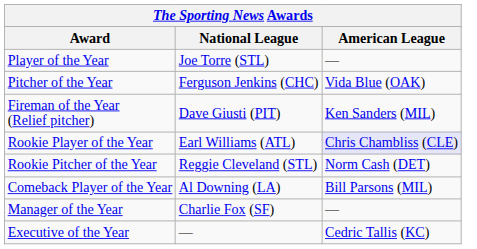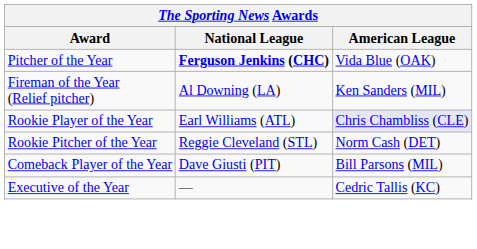 <table class="wikitable">
 <tr>
 <th colspan="3"><em><a href='#'>The Sporting News</a></em> <a href='#'>Awards</a></th>
 </tr>
 <tr>
 <th>Award</th>
 <th>National League</th>
 <th>American League</th>
 </tr>
 <tr>
-<td><a href='#'>Player of the Year</a></td>
-<td><a href='#'>Joe Torre</a> (<a href='#'>STL</a>)</td>
-<td>—</td>
-</tr>
-<tr>
 <td><a href='#'>Pitcher of the Year</a></td>
-<td><a href='#'>Ferguson Jenkins</a> (<a href='#'>CHC</a>)</td>
+<td><strong><a href='#'>Ferguson Jenkins</a> (<a href='#'>CHC</a>)</strong></td>
 <td><a href='#'>Vida Blue</a> (<a href='#'>OAK</a>)</td>
 </tr>
 <tr>
 <td><a href='#'>Fireman of the Year</a><br>(<a href='#'>Relief pitcher</a>)</td>
-<td><a href='#'>Dave Giusti</a> (<a href='#'>PIT</a>)</td>
+<td><a href='#'>Al Downing</a> (<a href='#'>LA</a>)</td>
 <td><a href='#'>Ken Sanders</a> (<a href='#'>MIL</a>)</td>
 </tr>
 <tr>
 <td><a href='#'>Rookie Player of the Year</a></td>
 <td><a href='#'>Earl Williams</a> (<a href='#'>ATL</a>)</td>
 <td style="background: lavender;"><a href='#'>Chris Chambliss</a> (<a href='#'>CLE</a>)</td>
 </tr>
 <tr>
 <td><a href='#'>Rookie Pitcher of the Year</a></td>
 <td><a href='#'>Reggie Cleveland</a> (<a href='#'>STL</a>)</td>
 <td><a href='#'>Norm Cash</a> (<a href='#'>DET</a>)</td>
 </tr>
 <tr>
 <td><a href='#'>Comeback Player of the Year</a></td>
-<td><a href='#'>Al Downing</a> (<a href='#'>LA</a>)</td>
+<td><a href='#'>Dave Giusti</a> (<a href='#'>PIT</a>)</td>
 <td><a href='#'>Bill Parsons</a> (<a href='#'>MIL</a>)</td>
-</tr>
-<tr>
-<td><a href='#'>Manager of the Year</a></td>
-<td><a href='#'>Charlie Fox</a> (<a href='#'>SF</a>)</td>
-<td>—</td>
 </tr>
 <tr>
 <td><a href='#'>Executive of the Year</a></td>
 <td>—</td>
 <td><a href='#'>Cedric Tallis</a> (<a href='#'>KC</a>)</td>
 </tr>
 </table>
